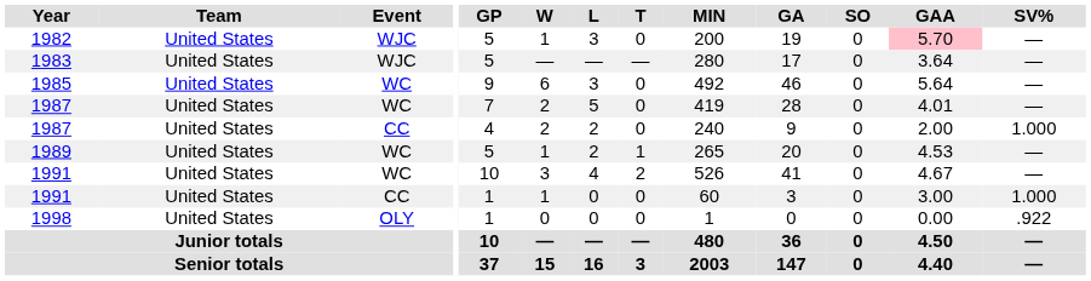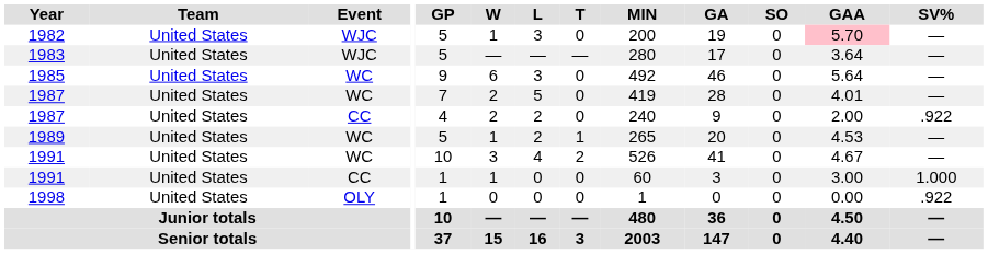 <table border="0" cellpadding="1" cellspacing="0" ID="Table3" style="text-align:center; width:60em">
 <tr ALIGN="center" bgcolor="#e0e0e0">
 <th>Year</th>
 <th>Team</th>
 <th>Event</th>
 <th rowspan="99" bgcolor="#ffffff"></th>
 <th>GP</th>
 <th>W</th>
 <th>L</th>
 <th>T</th>
 <th>MIN</th>
 <th>GA</th>
 <th>SO</th>
 <th>GAA</th>
 <th>SV%</th>
 </tr>
 <tr>
 <td><a href='#'>1982</a></td>
 <td><a href='#'>United States</a></td>
 <td><a href='#'>WJC</a></td>
 <td>5</td>
 <td>1</td>
 <td>3</td>
 <td>0</td>
 <td>200</td>
 <td>19</td>
 <td>0</td>
 <td style="background: pink;">5.70</td>
 <td>—</td>
 </tr>
 <tr bgcolor="#f0f0f0">
 <td><a href='#'>1983</a></td>
 <td>United States</td>
 <td>WJC</td>
 <td>5</td>
 <td>—</td>
 <td>—</td>
 <td>—</td>
 <td>280</td>
 <td>17</td>
 <td>0</td>
 <td>3.64</td>
 <td>—</td>
 </tr>
 <tr>
 <td><a href='#'>1985</a></td>
 <td><a href='#'>United States</a></td>
 <td><a href='#'>WC</a></td>
 <td>9</td>
 <td>6</td>
 <td>3</td>
 <td>0</td>
 <td>492</td>
 <td>46</td>
 <td>0</td>
 <td>5.64</td>
 <td>—</td>
 </tr>
 <tr bgcolor="#f0f0f0">
 <td><a href='#'>1987</a></td>
 <td>United States</td>
 <td>WC</td>
 <td>7</td>
 <td>2</td>
 <td>5</td>
 <td>0</td>
 <td>419</td>
 <td>28</td>
 <td>0</td>
 <td>4.01</td>
 <td>—</td>
 </tr>
 <tr>
 <td><a href='#'>1987</a></td>
 <td>United States</td>
 <td><a href='#'>CC</a></td>
 <td>4</td>
 <td>2</td>
 <td>2</td>
 <td>0</td>
 <td>240</td>
 <td>9</td>
 <td>0</td>
 <td>2.00</td>
-<td>1.000</td>
+<td>.922</td>
 </tr>
 <tr bgcolor="#f0f0f0">
 <td><a href='#'>1989</a></td>
 <td>United States</td>
 <td>WC</td>
 <td>5</td>
 <td>1</td>
 <td>2</td>
 <td>1</td>
 <td>265</td>
 <td>20</td>
 <td>0</td>
 <td>4.53</td>
 <td>—</td>
 </tr>
 <tr>
 <td><a href='#'>1991</a></td>
 <td>United States</td>
 <td>WC</td>
 <td>10</td>
 <td>3</td>
 <td>4</td>
 <td>2</td>
 <td>526</td>
 <td>41</td>
 <td>0</td>
 <td>4.67</td>
 <td>—</td>
 </tr>
 <tr bgcolor="#f0f0f0">
 <td><a href='#'>1991</a></td>
 <td>United States</td>
 <td>CC</td>
 <td>1</td>
 <td>1</td>
 <td>0</td>
 <td>0</td>
 <td>60</td>
 <td>3</td>
 <td>0</td>
 <td>3.00</td>
 <td>1.000</td>
 </tr>
 <tr>
 <td><a href='#'>1998</a></td>
 <td>United States</td>
 <td><a href='#'>OLY</a></td>
 <td>1</td>
 <td>0</td>
 <td>0</td>
 <td>0</td>
 <td>1</td>
 <td>0</td>
 <td>0</td>
 <td>0.00</td>
 <td>.922</td>
 </tr>
 <tr bgcolor="#e0e0e0">
 <th colspan="3">Junior totals</th>
 <th>10</th>
 <th>—</th>
 <th>—</th>
 <th>—</th>
 <th>480</th>
 <th>36</th>
 <th>0</th>
 <th>4.50</th>
 <th>—</th>
 </tr>
 <tr bgcolor="#e0e0e0">
 <th colspan="3">Senior totals</th>
 <th>37</th>
 <th>15</th>
 <th>16</th>
 <th>3</th>
 <th>2003</th>
 <th>147</th>
 <th>0</th>
 <th>4.40</th>
 <th>—</th>
 </tr>
 </table>
